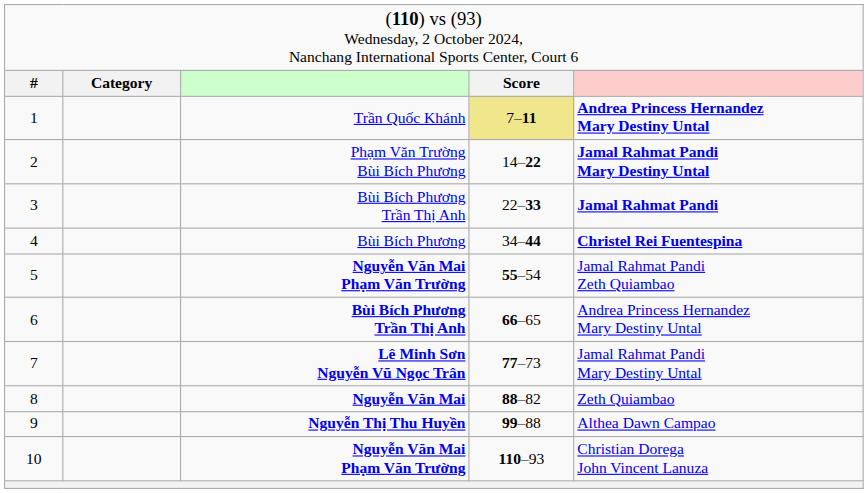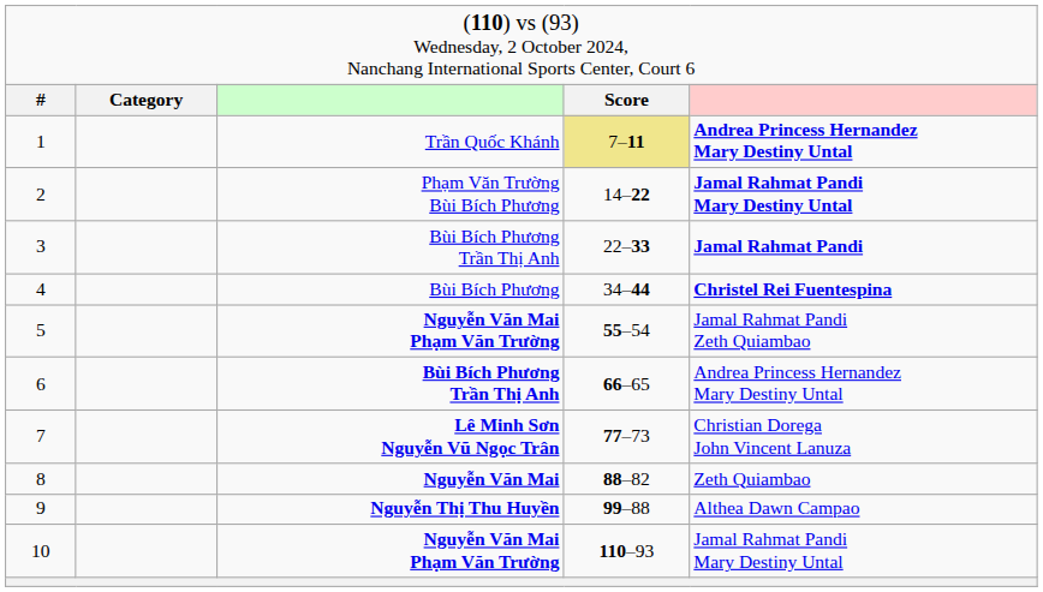 <table class="wikitable mw-collapsible mw-collapsed" style="font-size:90%; text-align:center" width="90%">
 <tr>
 <td colspan="5"><big>(<strong>110</strong>) <strong></strong> vs  (93)</big><br>Wednesday, 2 October 2024, <br>Nanchang International Sports Center, Court 6</td>
 </tr>
 <tr>
 <th width="25">#</th>
 <th width="50">Category</th>
 <th style="background-color:#CCFFCC" width="150"></th>
 <th width="50">Score<br></th>
 <th style="background-color:#FFCCCC" width="150"></th>
 </tr>
 <tr>
 <td>1</td>
 <td></td>
 <td align="right"><a href='#'>Trần Quốc Khánh</a> </td>
 <td style="background: khaki;">7–<strong>11</strong><br></td>
 <td align="left"><strong> <a href='#'>Andrea Princess Hernandez</a><br> <a href='#'>Mary Destiny Untal</a></strong></td>
 </tr>
 <tr>
 <td>2</td>
 <td></td>
 <td align="right"><a href='#'>Phạm Văn Trường</a> <br><a href='#'>Bùi Bích Phương</a> </td>
 <td>14–<strong>22</strong><br></td>
 <td align="left"><strong> <a href='#'>Jamal Rahmat Pandi</a><br> <a href='#'>Mary Destiny Untal</a></strong></td>
 </tr>
 <tr>
 <td>3</td>
 <td></td>
 <td align="right"><a href='#'>Bùi Bích Phương</a> <br><a href='#'>Trần Thị Anh</a> </td>
 <td>22–<strong>33</strong><br></td>
 <td align="left"><strong> <a href='#'>Jamal Rahmat Pandi</a></strong></td>
 </tr>
 <tr>
 <td>4</td>
 <td></td>
 <td align="right"><a href='#'>Bùi Bích Phương</a> </td>
 <td>34–<strong>44</strong><br></td>
 <td align="left"><strong> <a href='#'>Christel Rei Fuentespina</a></strong></td>
 </tr>
 <tr>
 <td>5</td>
 <td></td>
 <td align="right"><strong><a href='#'>Nguyễn Văn Mai</a> <br><a href='#'>Phạm Văn Trường</a> </strong></td>
 <td><strong>55</strong>–54<br></td>
 <td align="left"> <a href='#'>Jamal Rahmat Pandi</a><br> <a href='#'>Zeth Quiambao</a></td>
 </tr>
 <tr>
 <td>6</td>
 <td></td>
 <td align="right"><strong><a href='#'>Bùi Bích Phương</a> <br><a href='#'>Trần Thị Anh</a> </strong></td>
 <td><strong>66</strong>–65<br></td>
 <td align="left"> <a href='#'>Andrea Princess Hernandez</a><br> <a href='#'>Mary Destiny Untal</a></td>
 </tr>
 <tr>
 <td>7</td>
 <td></td>
 <td align="right"><strong><a href='#'>Lê Minh Sơn</a> <br><a href='#'>Nguyễn Vũ Ngọc Trân</a> </strong></td>
 <td><strong>77</strong>–73<br></td>
-<td align="left"> <a href='#'>Jamal Rahmat Pandi</a><br> <a href='#'>Mary Destiny Untal</a></td>
+<td align="left"> <a href='#'>Christian Dorega</a><br> <a href='#'>John Vincent Lanuza</a></td>
 </tr>
 <tr>
 <td>8</td>
 <td></td>
 <td align="right"><strong><a href='#'>Nguyễn Văn Mai</a> </strong></td>
 <td><strong>88</strong>–82<br></td>
 <td align="left"> <a href='#'>Zeth Quiambao</a></td>
 </tr>
 <tr>
 <td>9</td>
 <td></td>
 <td align="right"><strong><a href='#'>Nguyễn Thị Thu Huyền</a> </strong></td>
 <td><strong>99</strong>–88<br></td>
 <td align="left"> <a href='#'>Althea Dawn Campao</a></td>
 </tr>
 <tr>
 <td>10</td>
 <td></td>
 <td align="right"><strong><a href='#'>Nguyễn Văn Mai</a> <br><a href='#'>Phạm Văn Trường</a> </strong></td>
 <td><strong>110</strong>–93<br></td>
-<td align="left"> <a href='#'>Christian Dorega</a><br> <a href='#'>John Vincent Lanuza</a></td>
+<td align="left"> <a href='#'>Jamal Rahmat Pandi</a><br> <a href='#'>Mary Destiny Untal</a></td>
 </tr>
 <tr>
 <th colspan="5"></th>
 </tr>
 </table>
